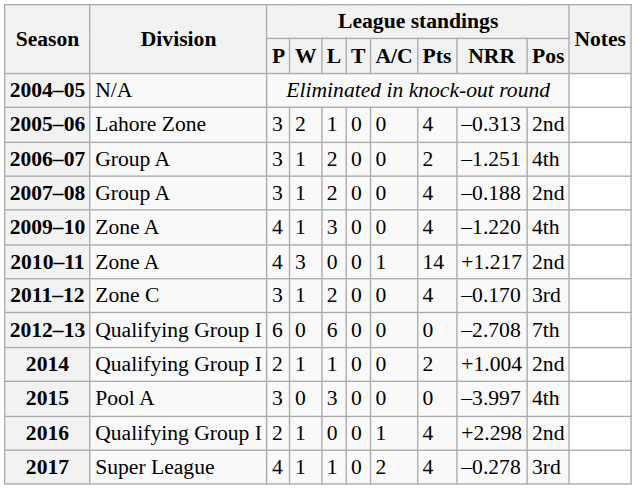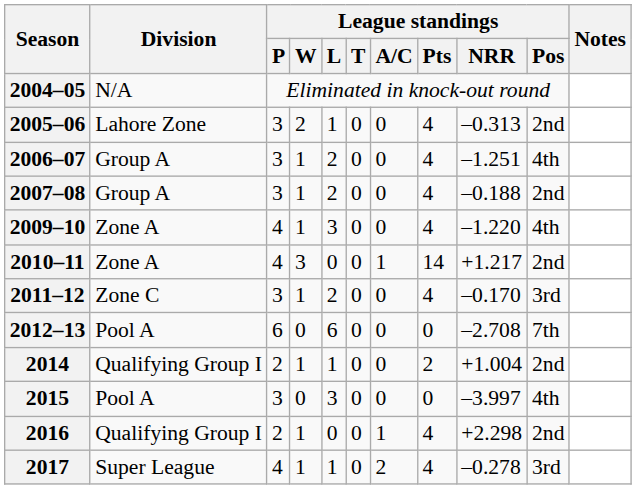 <table class="wikitable sortable">
 <tr>
 <th scope="col" rowspan="2">Season</th>
 <th scope="col" rowspan="2">Division</th>
 <th scope="col" colspan="8">League standings</th>
 <th scope="col" rowspan="2">Notes</th>
 </tr>
 <tr>
 <th scope="col">P</th>
 <th scope="col">W</th>
 <th scope="col">L</th>
 <th scope="col">T</th>
 <th scope="col">A/C</th>
 <th scope="col">Pts</th>
 <th scope="col">NRR</th>
 <th scope="col">Pos</th>
 </tr>
 <tr>
 <th scope="row">2004–05</th>
 <td>N/A</td>
 <td colspan="8" style="text-align:center"><em>Eliminated in knock-out round</em></td>
 <td style="background: white;"></td>
 </tr>
 <tr>
 <th scope="row">2005–06</th>
 <td>Lahore Zone</td>
 <td>3</td>
 <td>2</td>
 <td>1</td>
 <td>0</td>
 <td>0</td>
 <td>4</td>
 <td>–0.313</td>
 <td>2nd</td>
 <td style="background: white;"></td>
 </tr>
 <tr>
 <th scope="row">2006–07</th>
 <td>Group A</td>
 <td>3</td>
 <td>1</td>
 <td>2</td>
 <td>0</td>
 <td>0</td>
-<td>2</td>
+<td>4</td>
 <td>–1.251</td>
 <td>4th</td>
 <td style="background: white;"></td>
 </tr>
 <tr>
 <th scope="row">2007–08</th>
 <td>Group A</td>
 <td>3</td>
 <td>1</td>
 <td>2</td>
 <td>0</td>
 <td>0</td>
 <td>4</td>
 <td>–0.188</td>
 <td>2nd</td>
 <td style="background: white;"></td>
 </tr>
 <tr>
 <th scope="row">2009–10</th>
 <td>Zone A</td>
 <td>4</td>
 <td>1</td>
 <td>3</td>
 <td>0</td>
 <td>0</td>
 <td>4</td>
 <td>–1.220</td>
 <td>4th</td>
 <td style="background: white;"></td>
 </tr>
 <tr>
 <th scope="row">2010–11</th>
 <td>Zone A</td>
 <td>4</td>
 <td>3</td>
 <td>0</td>
 <td>0</td>
 <td>1</td>
 <td>14</td>
 <td>+1.217</td>
 <td>2nd</td>
 <td style="background: white;"></td>
 </tr>
 <tr>
 <th scope="row">2011–12</th>
 <td>Zone C</td>
 <td>3</td>
 <td>1</td>
 <td>2</td>
 <td>0</td>
 <td>0</td>
 <td>4</td>
 <td>–0.170</td>
 <td>3rd</td>
 <td style="background: white;"></td>
 </tr>
 <tr>
 <th scope="row">2012–13</th>
-<td>Qualifying Group I</td>
+<td>Pool A</td>
 <td>6</td>
 <td>0</td>
 <td>6</td>
 <td>0</td>
 <td>0</td>
 <td>0</td>
 <td>–2.708</td>
 <td>7th</td>
 <td style="background: white;"></td>
 </tr>
 <tr>
 <th scope="row">2014</th>
 <td>Qualifying Group I</td>
 <td>2</td>
 <td>1</td>
 <td>1</td>
 <td>0</td>
 <td>0</td>
 <td>2</td>
 <td>+1.004</td>
 <td>2nd</td>
 <td style="background: white;"></td>
 </tr>
 <tr>
 <th scope="row">2015</th>
 <td>Pool A</td>
 <td>3</td>
 <td>0</td>
 <td>3</td>
 <td>0</td>
 <td>0</td>
 <td>0</td>
 <td>–3.997</td>
 <td>4th</td>
 <td style="background: white;"></td>
 </tr>
 <tr>
 <th scope="row">2016</th>
 <td>Qualifying Group I</td>
 <td>2</td>
 <td>1</td>
 <td>0</td>
 <td>0</td>
 <td>1</td>
 <td>4</td>
 <td>+2.298</td>
 <td>2nd</td>
 <td style="background: white;"></td>
 </tr>
 <tr>
 <th scope="row">2017</th>
 <td>Super League</td>
 <td>4</td>
 <td>1</td>
 <td>1</td>
 <td>0</td>
 <td>2</td>
 <td>4</td>
 <td>–0.278</td>
 <td>3rd</td>
 <td style="background: white;"></td>
 </tr>
 </table>
